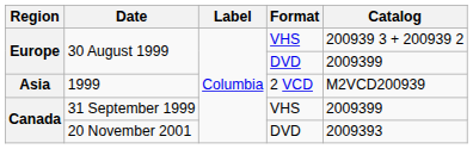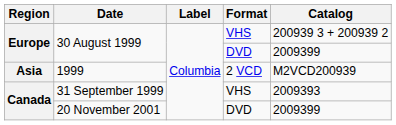 <table class="wikitable plainrowheaders">
 <tr>
 <th>Region</th>
 <th>Date</th>
 <th>Label</th>
 <th>Format</th>
 <th>Catalog</th>
 </tr>
 <tr>
 <th scope="row" rowspan="2">Europe</th>
 <td rowspan="2">30 August 1999</td>
 <td rowspan="5"><a href='#'>Columbia</a></td>
 <td><a href='#'>VHS</a></td>
 <td>200939 3 + 200939 2</td>
 </tr>
 <tr>
 <td><a href='#'>DVD</a></td>
 <td>2009399</td>
 </tr>
 <tr>
 <th scope="row">Asia</th>
 <td>1999</td>
 <td>2 <a href='#'>VCD</a></td>
 <td>M2VCD200939</td>
 </tr>
 <tr>
 <th scope="row" rowspan="2">Canada</th>
 <td>31 September 1999</td>
 <td>VHS</td>
-<td>2009399</td>
+<td>2009393</td>
 </tr>
 <tr>
 <td>20 November 2001</td>
 <td>DVD</td>
-<td>2009393</td>
+<td>2009399</td>
 </tr>
 </table>
